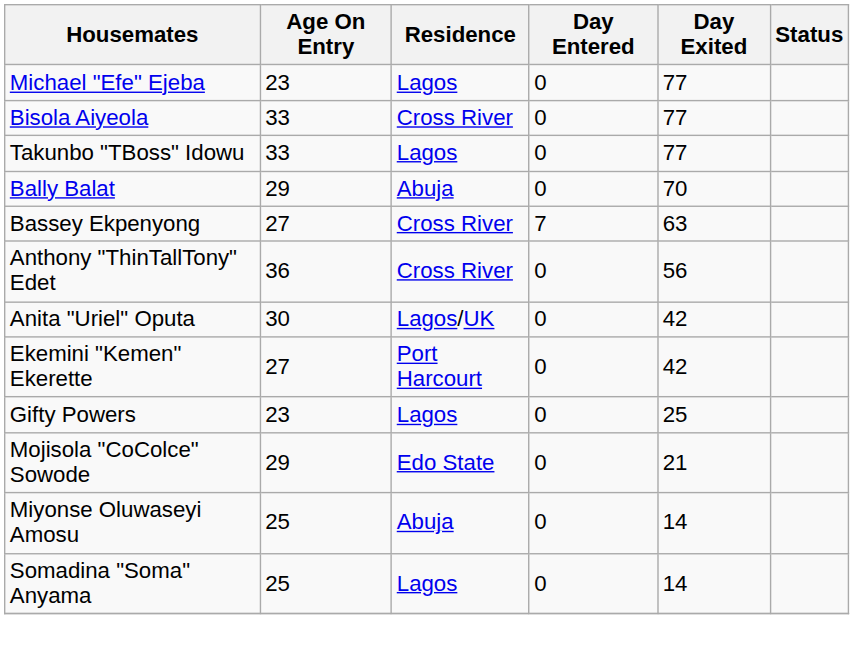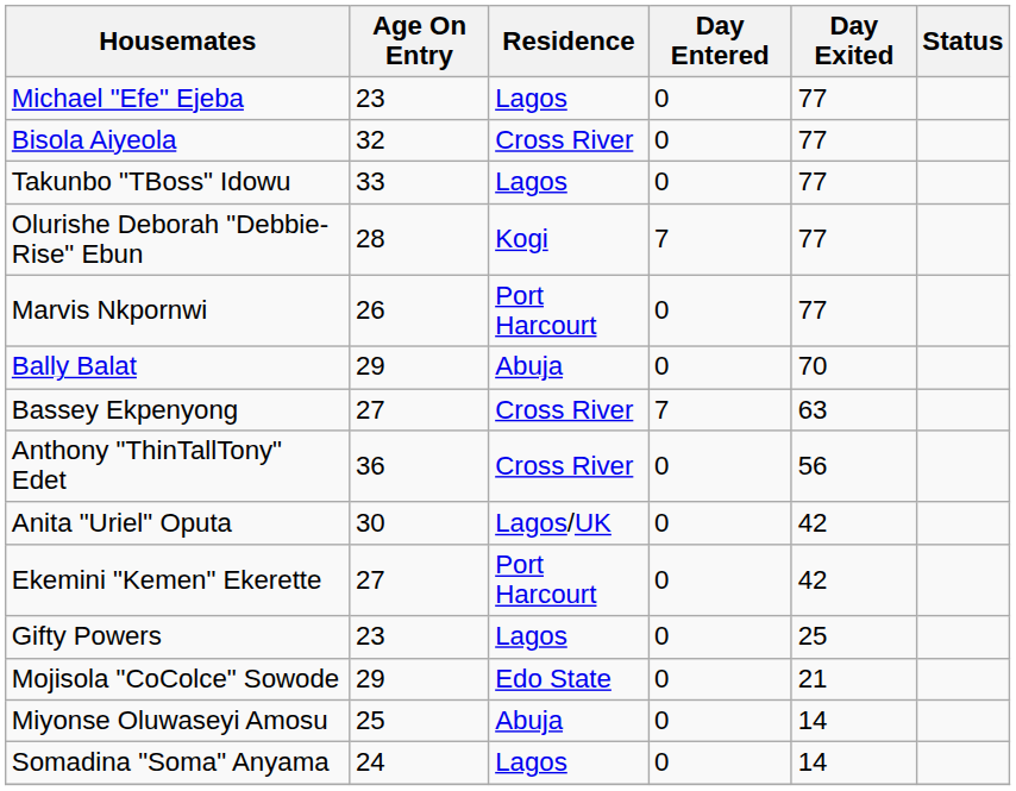 <table class="wikitable" style="text-align:left;">
 <tr>
 <th>Housemates</th>
 <th>Age On Entry</th>
 <th>Residence</th>
 <th>Day Entered</th>
 <th>Day Exited</th>
 <th>Status</th>
 </tr>
 <tr>
 <td><a href='#'>Michael "Efe" Ejeba</a></td>
 <td>23</td>
 <td><a href='#'>Lagos</a></td>
 <td>0</td>
 <td>77</td>
 <td></td>
 </tr>
 <tr>
 <td><a href='#'>Bisola Aiyeola</a></td>
-<td>33</td>
+<td>32</td>
 <td><a href='#'>Cross River</a></td>
 <td>0</td>
 <td>77</td>
 <td></td>
 </tr>
 <tr>
 <td>Takunbo "TBoss" Idowu</td>
 <td>33</td>
 <td><a href='#'>Lagos</a></td>
+<td>0</td>
+<td>77</td>
+<td></td>
+</tr>
+<tr>
+<td>Olurishe Deborah "Debbie-Rise" Ebun</td>
+<td>28</td>
+<td><a href='#'>Kogi</a></td>
+<td>7</td>
+<td>77</td>
+<td></td>
+</tr>
+<tr>
+<td>Marvis Nkpornwi</td>
+<td>26</td>
+<td><a href='#'>Port Harcourt</a></td>
 <td>0</td>
 <td>77</td>
 <td></td>
 </tr>
 <tr>
 <td><a href='#'>Bally Balat</a></td>
 <td>29</td>
 <td><a href='#'>Abuja</a></td>
 <td>0</td>
 <td>70</td>
 <td></td>
 </tr>
 <tr>
 <td>Bassey Ekpenyong</td>
 <td>27</td>
 <td><a href='#'>Cross River</a></td>
 <td>7</td>
 <td>63</td>
 <td></td>
 </tr>
 <tr>
 <td>Anthony "ThinTallTony" Edet</td>
 <td>36</td>
 <td><a href='#'>Cross River</a></td>
 <td>0</td>
 <td>56</td>
 <td></td>
 </tr>
 <tr>
 <td>Anita "Uriel" Oputa</td>
 <td>30</td>
 <td><a href='#'>Lagos</a>/<a href='#'>UK</a></td>
 <td>0</td>
 <td>42</td>
 <td></td>
 </tr>
 <tr>
 <td>Ekemini "Kemen" Ekerette</td>
 <td>27</td>
 <td><a href='#'>Port Harcourt</a></td>
 <td>0</td>
 <td>42</td>
 <td></td>
 </tr>
 <tr>
 <td>Gifty Powers</td>
 <td>23</td>
 <td><a href='#'>Lagos</a></td>
 <td>0</td>
 <td>25</td>
 <td></td>
 </tr>
 <tr>
 <td>Mojisola "CoColce" Sowode</td>
 <td>29</td>
 <td><a href='#'>Edo State</a></td>
 <td>0</td>
 <td>21</td>
 <td></td>
 </tr>
 <tr>
 <td>Miyonse Oluwaseyi Amosu</td>
 <td>25</td>
 <td><a href='#'>Abuja</a></td>
 <td>0</td>
 <td>14</td>
 <td></td>
 </tr>
 <tr>
 <td>Somadina "Soma" Anyama</td>
-<td>25</td>
+<td>24</td>
 <td><a href='#'>Lagos</a></td>
 <td>0</td>
 <td>14</td>
 <td></td>
 </tr>
 <tr>
 </tr>
 </table>
